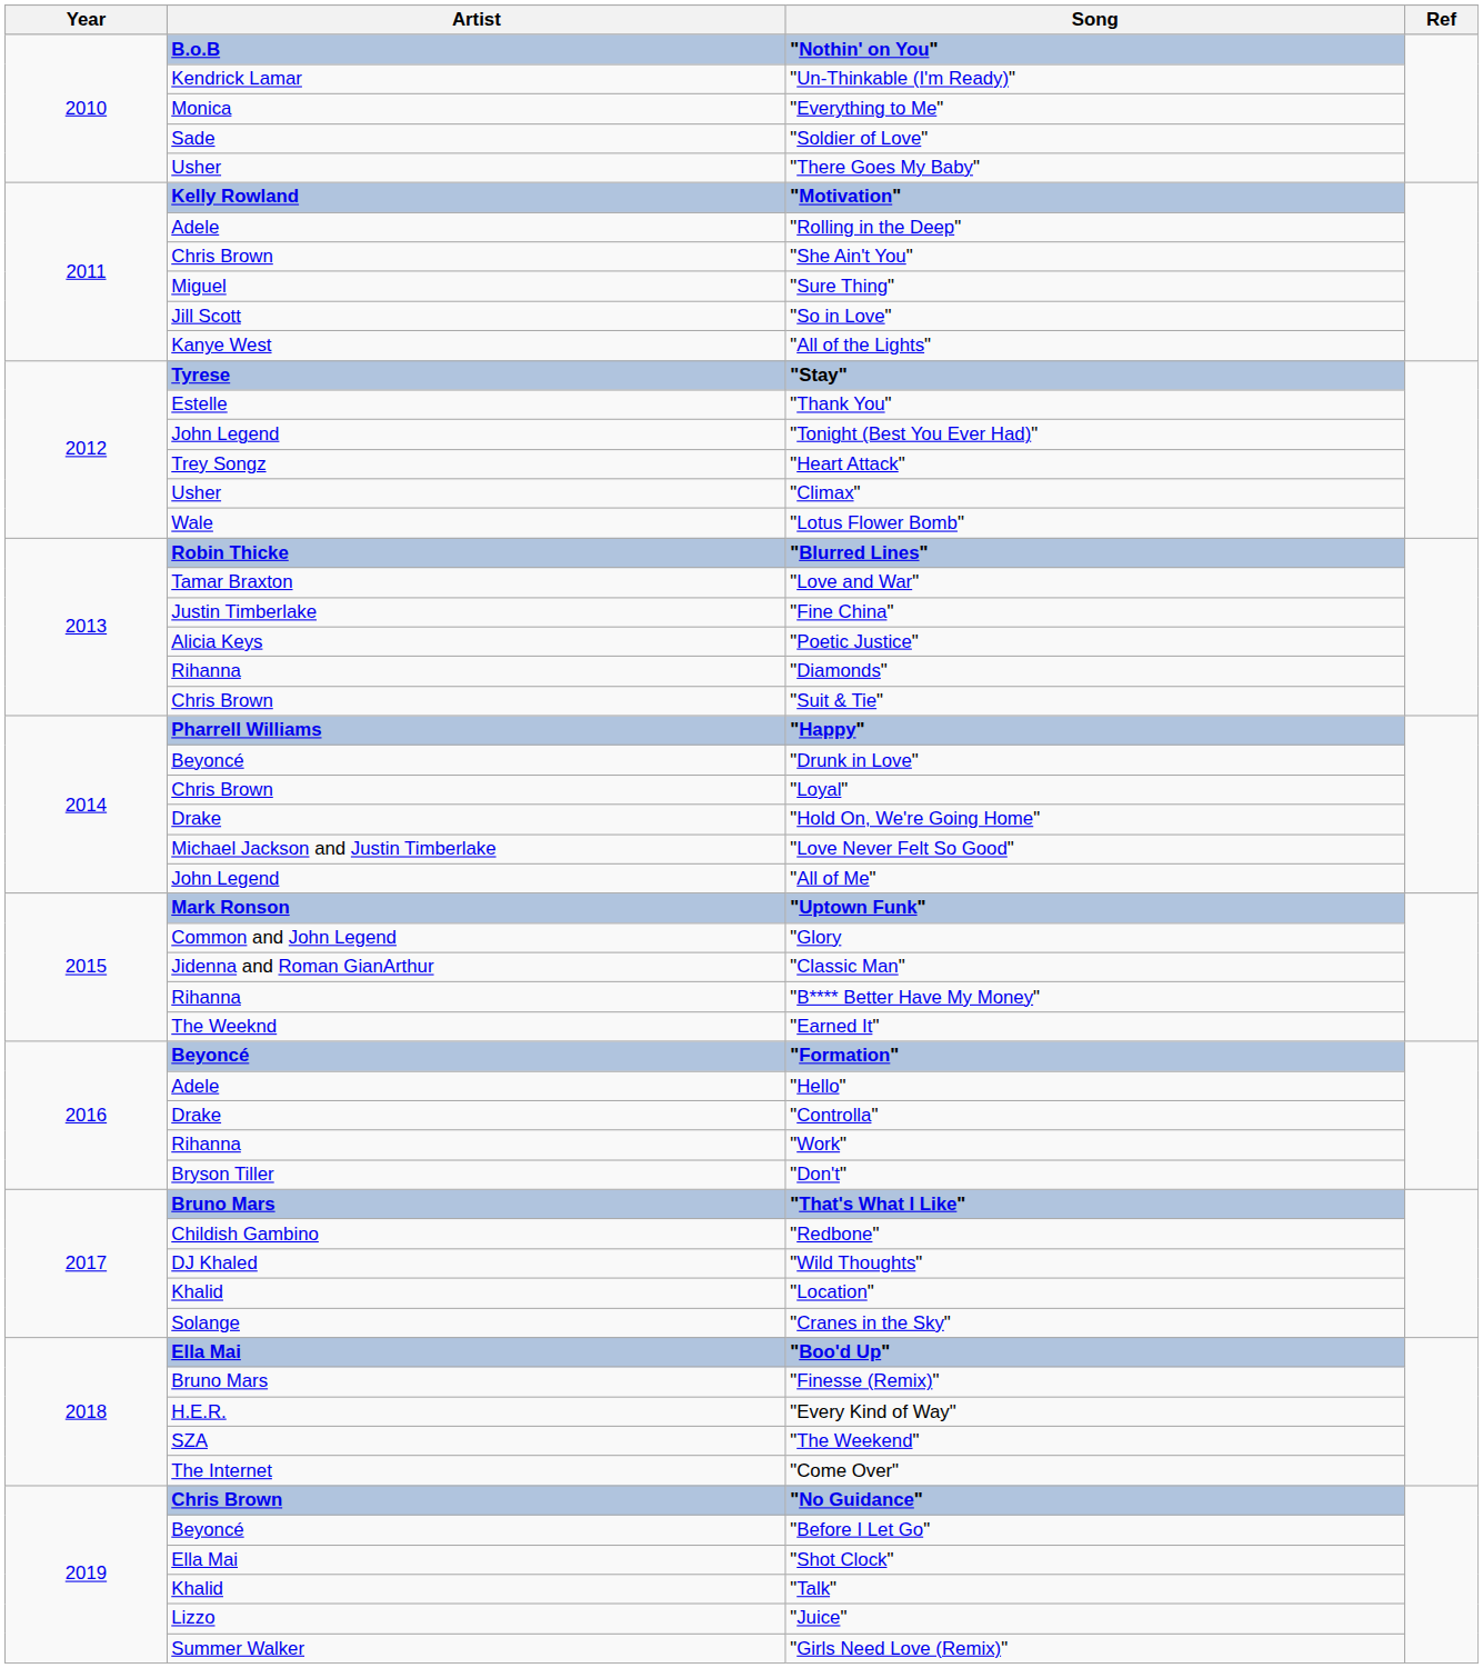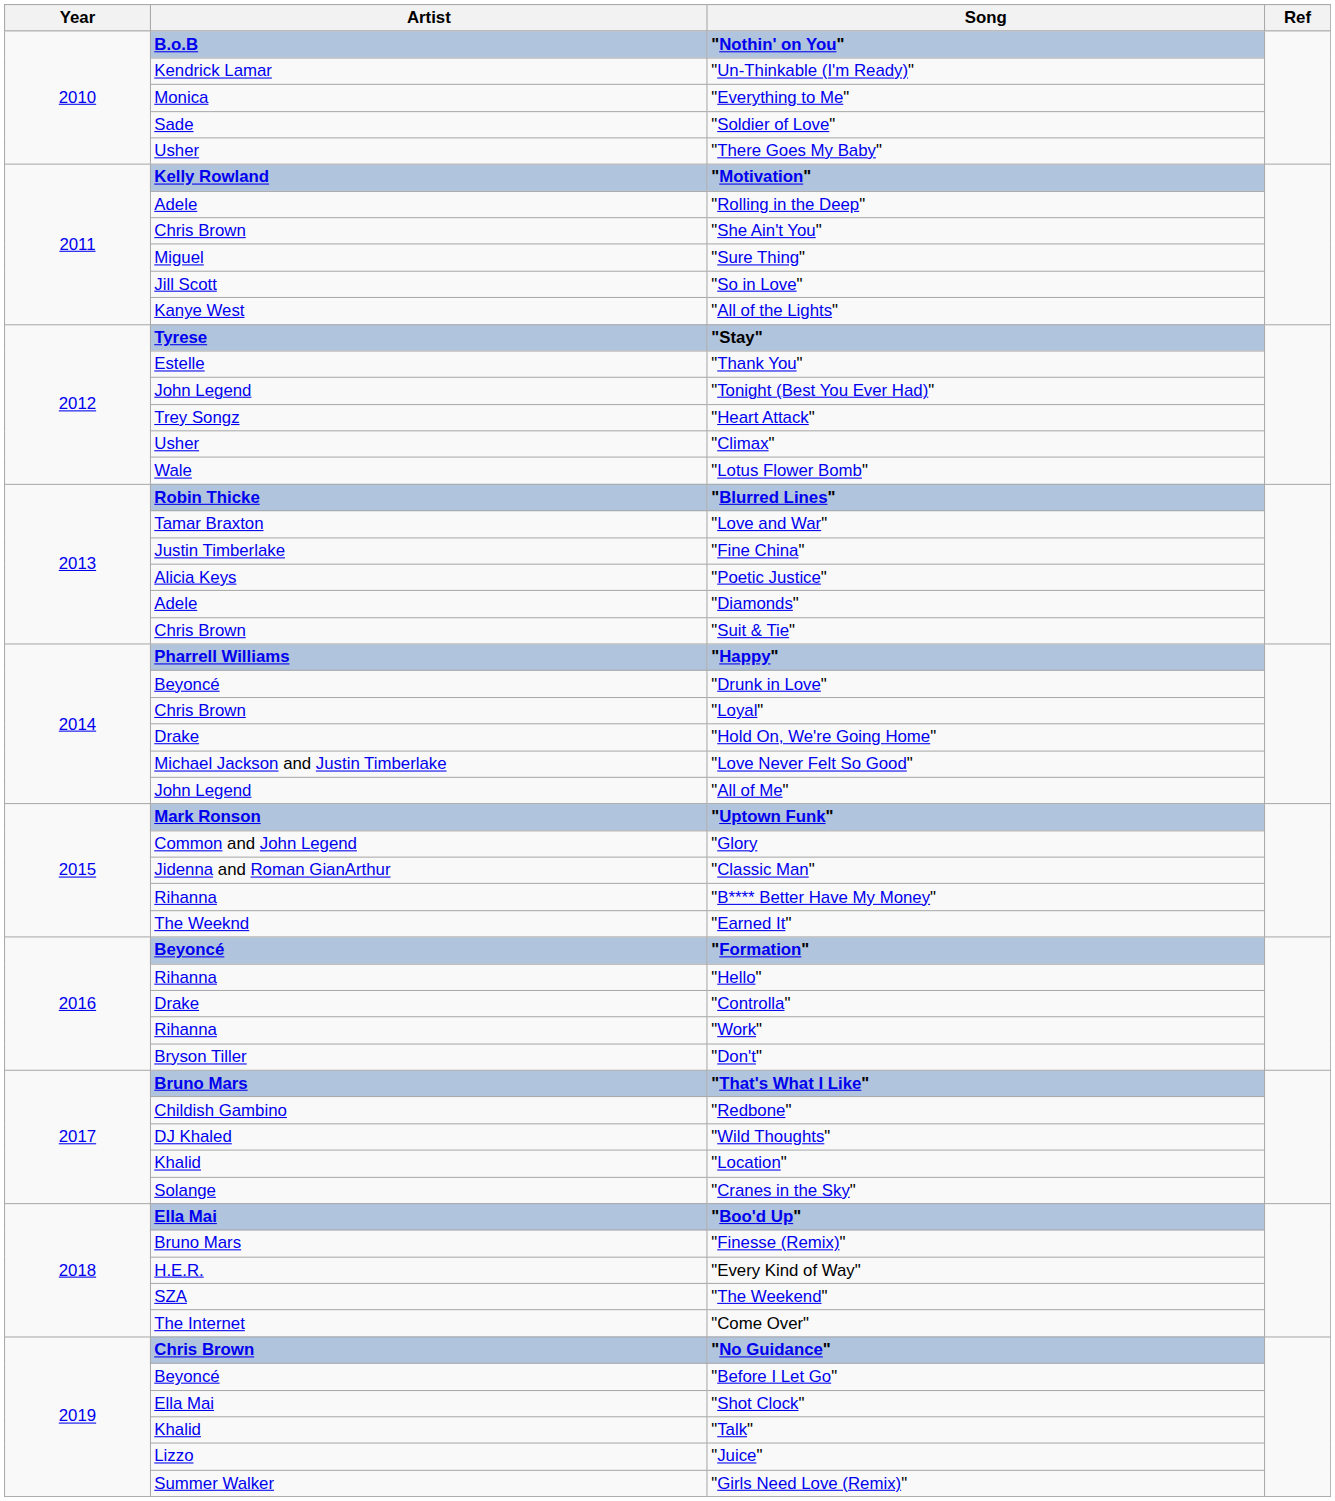 <table class="wikitable" style="width:100%;">
 <tr style="background:#bebebe;">
 <th style="width:11%;">Year</th>
 <th style="width:42%;">Artist</th>
 <th style="width:42%;">Song</th>
 <th style="width:5%;">Ref</th>
 </tr>
 <tr>
 <td rowspan="5" align="center"><a href='#'>2010</a></td>
 <td style="background:#B0C4DE"><strong><a href='#'>B.o.B</a> </strong></td>
 <td style="background:#B0C4DE"><strong>"<a href='#'>Nothin' on You</a>"</strong></td>
 <td rowspan="5" align="center"></td>
 </tr>
 <tr>
 <td><a href='#'>Kendrick Lamar</a> </td>
 <td>"<a href='#'>Un-Thinkable (I'm Ready)</a>"</td>
 </tr>
 <tr>
 <td><a href='#'>Monica</a></td>
 <td>"<a href='#'>Everything to Me</a>"</td>
 </tr>
 <tr>
 <td><a href='#'>Sade</a></td>
 <td>"<a href='#'>Soldier of Love</a>"</td>
 </tr>
 <tr>
 <td><a href='#'>Usher</a></td>
 <td>"<a href='#'>There Goes My Baby</a>"</td>
 </tr>
 <tr>
 <td rowspan="6" align="center"><a href='#'>2011</a></td>
 <td style="background:#B0C4DE"><strong><a href='#'>Kelly Rowland</a> </strong></td>
 <td style="background:#B0C4DE"><strong>"<a href='#'>Motivation</a>"</strong></td>
 <td rowspan="6" align="center"></td>
 </tr>
 <tr>
 <td><a href='#'>Adele</a></td>
 <td>"<a href='#'>Rolling in the Deep</a>"</td>
 </tr>
 <tr>
 <td><a href='#'>Chris Brown</a></td>
 <td>"<a href='#'>She Ain't You</a>"</td>
 </tr>
 <tr>
 <td><a href='#'>Miguel</a></td>
 <td>"<a href='#'>Sure Thing</a>"</td>
 </tr>
 <tr>
 <td><a href='#'>Jill Scott</a> </td>
 <td>"<a href='#'>So in Love</a>"</td>
 </tr>
 <tr>
 <td><a href='#'>Kanye West</a> </td>
 <td>"<a href='#'>All of the Lights</a>"</td>
 </tr>
 <tr>
 <td rowspan="6" align="center"><a href='#'>2012</a></td>
 <td style="background:#B0C4DE"><strong><a href='#'>Tyrese</a></strong></td>
 <td style="background:#B0C4DE"><strong>"Stay"</strong></td>
 <td rowspan="6" align="center"></td>
 </tr>
 <tr>
 <td><a href='#'>Estelle</a></td>
 <td>"<a href='#'>Thank You</a>"</td>
 </tr>
 <tr>
 <td><a href='#'>John Legend</a> </td>
 <td>"<a href='#'>Tonight (Best You Ever Had)</a>"</td>
 </tr>
 <tr>
 <td><a href='#'>Trey Songz</a></td>
 <td>"<a href='#'>Heart Attack</a>"</td>
 </tr>
 <tr>
 <td><a href='#'>Usher</a></td>
 <td>"<a href='#'>Climax</a>"</td>
 </tr>
 <tr>
 <td><a href='#'>Wale</a> </td>
 <td>"<a href='#'>Lotus Flower Bomb</a>"</td>
 </tr>
 <tr>
 <td rowspan="6" align="center"><a href='#'>2013</a></td>
 <td style="background:#B0C4DE"><strong><a href='#'>Robin Thicke</a> </strong></td>
 <td style="background:#B0C4DE"><strong>"<a href='#'>Blurred Lines</a>"</strong></td>
 <td rowspan="6" align="center"></td>
 </tr>
 <tr>
 <td><a href='#'>Tamar Braxton</a></td>
 <td>"<a href='#'>Love and War</a>"</td>
 </tr>
 <tr>
 <td><a href='#'>Justin Timberlake</a> </td>
 <td>"<a href='#'>Fine China</a>"</td>
 </tr>
 <tr>
 <td><a href='#'>Alicia Keys</a></td>
 <td>"<a href='#'>Poetic Justice</a>"</td>
 </tr>
 <tr>
-<td><a href='#'>Rihanna</a></td>
+<td><a href='#'>Adele</a></td>
 <td>"<a href='#'>Diamonds</a>"</td>
 </tr>
 <tr>
 <td><a href='#'>Chris Brown</a></td>
 <td>"<a href='#'>Suit & Tie</a>"</td>
 </tr>
 <tr>
 <td rowspan="6" align="center"><a href='#'>2014</a></td>
 <td style="background:#B0C4DE"><strong><a href='#'>Pharrell Williams</a></strong></td>
 <td style="background:#B0C4DE"><strong>"<a href='#'>Happy</a>"</strong></td>
 <td rowspan="6" align="center"></td>
 </tr>
 <tr>
 <td><a href='#'>Beyoncé</a> </td>
 <td>"<a href='#'>Drunk in Love</a>"</td>
 </tr>
 <tr>
 <td><a href='#'>Chris Brown</a> </td>
 <td>"<a href='#'>Loyal</a>"</td>
 </tr>
 <tr>
 <td><a href='#'>Drake</a> </td>
 <td>"<a href='#'>Hold On, We're Going Home</a>"</td>
 </tr>
 <tr>
 <td><a href='#'>Michael Jackson</a> and <a href='#'>Justin Timberlake</a></td>
 <td>"<a href='#'>Love Never Felt So Good</a>"</td>
 </tr>
 <tr>
 <td><a href='#'>John Legend</a></td>
 <td>"<a href='#'>All of Me</a>"</td>
 </tr>
 <tr>
 <td rowspan="5" align="center"><a href='#'>2015</a></td>
 <td style="background:#B0C4DE"><strong><a href='#'>Mark Ronson</a> </strong></td>
 <td style="background:#B0C4DE"><strong>"<a href='#'>Uptown Funk</a>"</strong></td>
 <td rowspan="5" align="center"></td>
 </tr>
 <tr>
 <td><a href='#'>Common</a> and <a href='#'>John Legend</a></td>
 <td>"<a href='#'>Glory</a><em></td>
 </tr>
 <tr>
 <td><a href='#'>Jidenna</a> and <a href='#'>Roman GianArthur</a></td>
 <td>"<a href='#'>Classic Man</a>"</td>
 </tr>
 <tr>
 <td><a href='#'>Rihanna</a></td>
 <td>"<a href='#'>B**** Better Have My Money</a>"</td>
 </tr>
 <tr>
 <td><a href='#'>The Weeknd</a></td>
 <td>"<a href='#'>Earned It</a>"</td>
 </tr>
 <tr>
 <td rowspan="5" align="center"><a href='#'>2016</a></td>
 <td style="background:#B0C4DE"><strong><a href='#'>Beyoncé</a></strong></td>
 <td style="background:#B0C4DE"><strong>"<a href='#'>Formation</a>"</strong></td>
 <td rowspan="5" align="center"></td>
 </tr>
 <tr>
-<td><a href='#'>Adele</a></td>
+<td><a href='#'>Rihanna</a></td>
 <td>"<a href='#'>Hello</a>"</td>
 </tr>
 <tr>
 <td><a href='#'>Drake</a></td>
 <td>"<a href='#'>Controlla</a>"</td>
 </tr>
 <tr>
 <td><a href='#'>Rihanna</a> </td>
 <td>"<a href='#'>Work</a>"</td>
 </tr>
 <tr>
 <td><a href='#'>Bryson Tiller</a></td>
 <td>"<a href='#'>Don't</a>"</td>
 </tr>
 <tr>
 <td rowspan="5" align="center"><a href='#'>2017</a></td>
 <td style="background:#B0C4DE"><strong><a href='#'>Bruno Mars</a></strong></td>
 <td style="background:#B0C4DE"><strong>"<a href='#'>That's What I Like</a>"</strong></td>
 <td rowspan="5" align="center"></td>
 </tr>
 <tr>
 <td><a href='#'>Childish Gambino</a></td>
 <td>"<a href='#'>Redbone</a>"</td>
 </tr>
 <tr>
 <td><a href='#'>DJ Khaled</a> </td>
 <td>"<a href='#'>Wild Thoughts</a>"</td>
 </tr>
 <tr>
 <td><a href='#'>Khalid</a></td>
 <td>"<a href='#'>Location</a>"</td>
 </tr>
 <tr>
 <td><a href='#'>Solange</a></td>
 <td>"<a href='#'>Cranes in the Sky</a>"</td>
 </tr>
 <tr>
 <td rowspan="5" align="center"><a href='#'>2018</a></td>
 <td style="background:#B0C4DE"><strong><a href='#'>Ella Mai</a></strong></td>
 <td style="background:#B0C4DE"><strong>"<a href='#'>Boo'd Up</a>"</strong></td>
 <td rowspan="5" align="center"></td>
 </tr>
 <tr>
 <td><a href='#'>Bruno Mars</a> </td>
 <td>"<a href='#'>Finesse (Remix)</a>"</td>
 </tr>
 <tr>
 <td><a href='#'>H.E.R.</a></td>
 <td>"Every Kind of Way"</td>
 </tr>
 <tr>
 <td><a href='#'>SZA</a></td>
 <td>"<a href='#'>The Weekend</a>"</td>
 </tr>
 <tr>
 <td><a href='#'>The Internet</a></td>
 <td>"Come Over"</td>
 </tr>
 <tr>
 <td rowspan="6" align="center"><a href='#'>2019</a></td>
 <td style="background:#B0C4DE"><strong><a href='#'>Chris Brown</a> </strong></td>
 <td style="background:#B0C4DE"><strong>"<a href='#'>No Guidance</a>"</strong></td>
 <td rowspan="6" align="center"></td>
 </tr>
 <tr>
 <td><a href='#'>Beyoncé</a></td>
 <td>"<a href='#'>Before I Let Go</a>"</td>
 </tr>
 <tr>
 <td><a href='#'>Ella Mai</a></td>
 <td>"<a href='#'>Shot Clock</a>"</td>
 </tr>
 <tr>
 <td><a href='#'>Khalid</a></td>
 <td>"<a href='#'>Talk</a>"</td>
 </tr>
 <tr>
 <td><a href='#'>Lizzo</a></td>
 <td>"<a href='#'>Juice</a>"</td>
 </tr>
 <tr>
 <td><a href='#'>Summer Walker</a> </td>
 <td>"<a href='#'>Girls Need Love (Remix)</a>"</td>
 </tr>
 </table>
